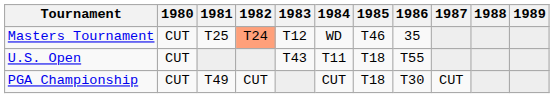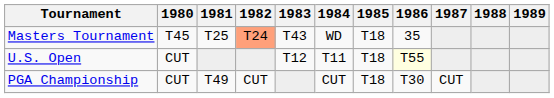 <table class="wikitable" style="font-size:95%;text-align:center;">
 <tr>
 <th>Tournament</th>
 <th>1980</th>
 <th>1981</th>
 <th>1982</th>
 <th>1983</th>
 <th>1984</th>
 <th>1985</th>
 <th>1986</th>
 <th>1987</th>
 <th>1988</th>
 <th>1989</th>
 </tr>
 <tr>
 <td align=left><a href='#'>Masters Tournament</a></td>
-<td>CUT</td>
+<td>T45</td>
 <td>T25</td>
 <td style="background: lightsalmon;">T24</td>
-<td>T12</td>
+<td>T43</td>
 <td>WD</td>
-<td>T46</td>
+<td>T18</td>
 <td>35</td>
 <td style="background:#eeeeee;"></td>
 <td style="background:#eeeeee;"></td>
 <td style="background:#eeeeee;"></td>
 </tr>
 <tr>
 <td align=left><a href='#'>U.S. Open</a></td>
 <td>CUT</td>
 <td style="background:#eeeeee;"></td>
 <td style="background:#eeeeee;"></td>
-<td>T43</td>
+<td>T12</td>
 <td>T11</td>
 <td>T18</td>
-<td>T55</td>
+<td style="background: lightyellow;">T55</td>
 <td style="background:#eeeeee;"></td>
 <td style="background:#eeeeee;"></td>
 <td style="background:#eeeeee;"></td>
 </tr>
 <tr>
 <td align=left><a href='#'>PGA Championship</a></td>
 <td>CUT</td>
 <td>T49</td>
 <td>CUT</td>
 <td style="background:#eeeeee;"></td>
 <td>CUT</td>
 <td>T18</td>
 <td>T30</td>
 <td>CUT</td>
 <td style="background:#eeeeee;"></td>
 <td style="background:#eeeeee;"></td>
 </tr>
 </table>
